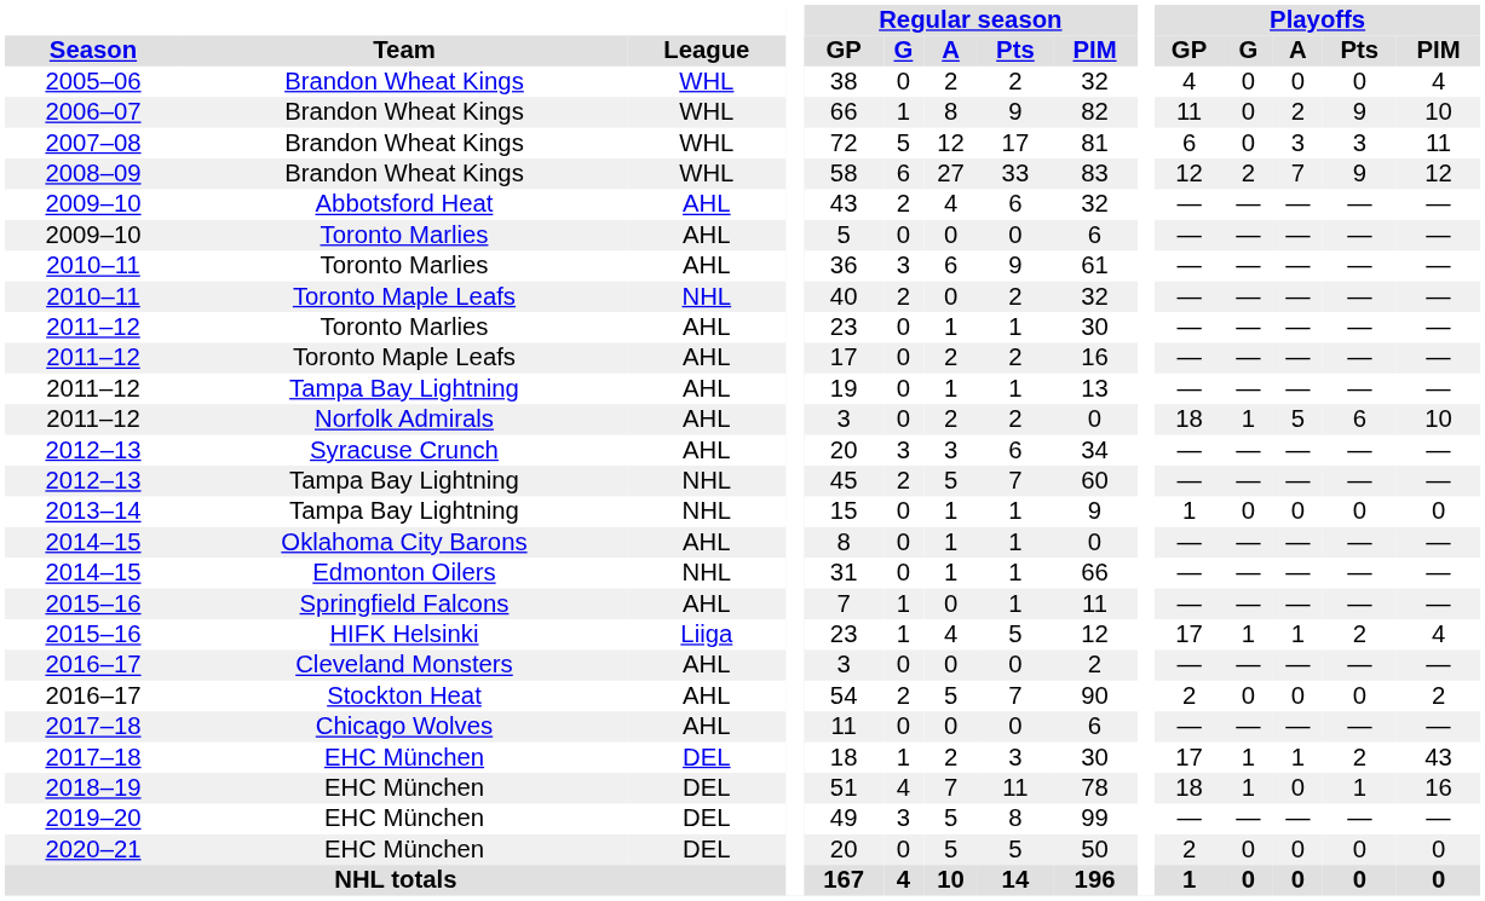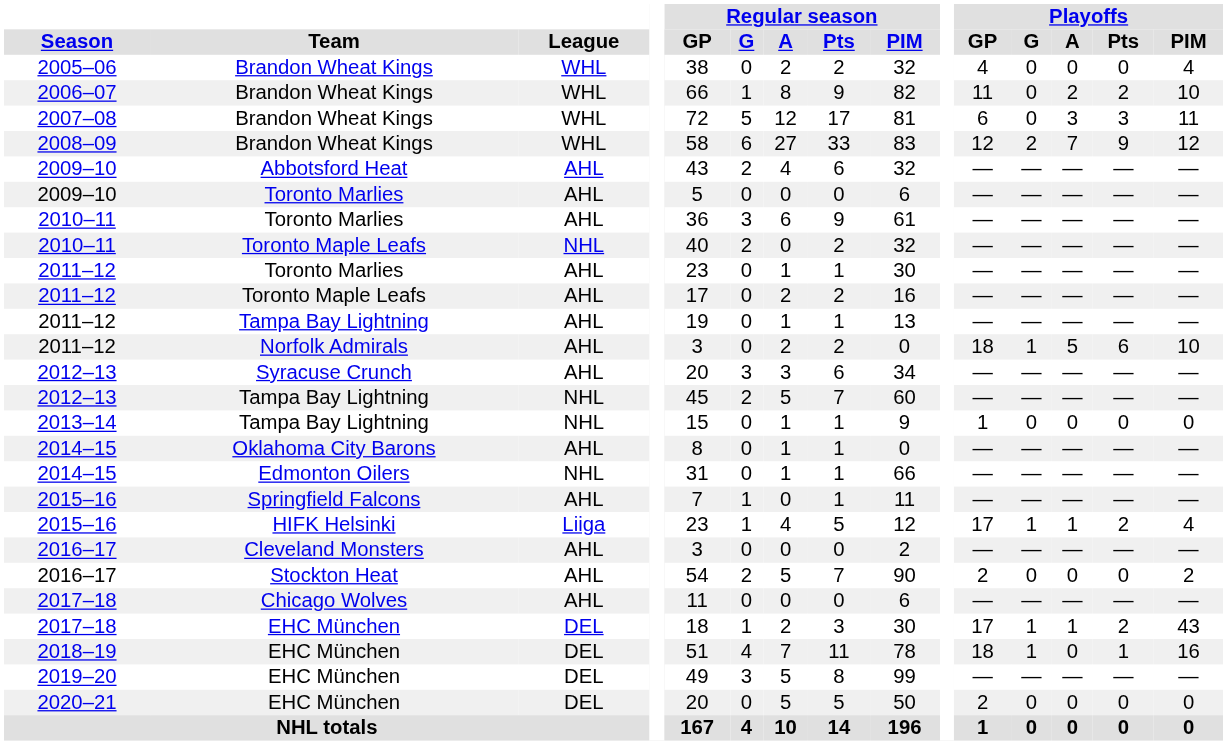 <table border="0" cellpadding="1" cellspacing="0" style="text-align:center; width:60em;">
 <tr style="background:#e0e0e0;">
 <th colspan="3" bgcolor="#ffffff"> </th>
 <th rowspan="99" bgcolor="#ffffff"> </th>
 <th colspan="5"><a href='#'>Regular season</a></th>
 <th rowspan="99" bgcolor="#ffffff"> </th>
 <th colspan="5"><a href='#'>Playoffs</a></th>
 </tr>
 <tr style="background:#e0e0e0;">
 <th><a href='#'>Season</a></th>
 <th>Team</th>
 <th>League</th>
 <th>GP</th>
 <th><a href='#'>G</a></th>
 <th><a href='#'>A</a></th>
 <th><a href='#'>Pts</a></th>
 <th><a href='#'>PIM</a></th>
 <th>GP</th>
 <th>G</th>
 <th>A</th>
 <th>Pts</th>
 <th>PIM</th>
 </tr>
 <tr>
 <td><a href='#'>2005–06</a></td>
 <td><a href='#'>Brandon Wheat Kings</a></td>
 <td><a href='#'>WHL</a></td>
 <td>38</td>
 <td>0</td>
 <td>2</td>
 <td>2</td>
 <td>32</td>
 <td>4</td>
 <td>0</td>
 <td>0</td>
 <td>0</td>
 <td>4</td>
 </tr>
 <tr style="background:#f0f0f0;">
 <td><a href='#'>2006–07</a></td>
 <td>Brandon Wheat Kings</td>
 <td>WHL</td>
 <td>66</td>
 <td>1</td>
 <td>8</td>
 <td>9</td>
 <td>82</td>
 <td>11</td>
 <td>0</td>
 <td>2</td>
-<td>9</td>
+<td>2</td>
 <td>10</td>
 </tr>
 <tr>
 <td><a href='#'>2007–08</a></td>
 <td>Brandon Wheat Kings</td>
 <td>WHL</td>
 <td>72</td>
 <td>5</td>
 <td>12</td>
 <td>17</td>
 <td>81</td>
 <td>6</td>
 <td>0</td>
 <td>3</td>
 <td>3</td>
 <td>11</td>
 </tr>
 <tr style="background:#f0f0f0;">
 <td><a href='#'>2008–09</a></td>
 <td>Brandon Wheat Kings</td>
 <td>WHL</td>
 <td>58</td>
 <td>6</td>
 <td>27</td>
 <td>33</td>
 <td>83</td>
 <td>12</td>
 <td>2</td>
 <td>7</td>
 <td>9</td>
 <td>12</td>
 </tr>
 <tr>
 <td><a href='#'>2009–10</a></td>
 <td><a href='#'>Abbotsford Heat</a></td>
 <td><a href='#'>AHL</a></td>
 <td>43</td>
 <td>2</td>
 <td>4</td>
 <td>6</td>
 <td>32</td>
 <td>—</td>
 <td>—</td>
 <td>—</td>
 <td>—</td>
 <td>—</td>
 </tr>
 <tr style="background:#f0f0f0;">
 <td>2009–10</td>
 <td><a href='#'>Toronto Marlies</a></td>
 <td>AHL</td>
 <td>5</td>
 <td>0</td>
 <td>0</td>
 <td>0</td>
 <td>6</td>
 <td>—</td>
 <td>—</td>
 <td>—</td>
 <td>—</td>
 <td>—</td>
 </tr>
 <tr>
 <td><a href='#'>2010–11</a></td>
 <td>Toronto Marlies</td>
 <td>AHL</td>
 <td>36</td>
 <td>3</td>
 <td>6</td>
 <td>9</td>
 <td>61</td>
 <td>—</td>
 <td>—</td>
 <td>—</td>
 <td>—</td>
 <td>—</td>
 </tr>
 <tr style="background:#f0f0f0;">
 <td><a href='#'>2010–11</a></td>
 <td><a href='#'>Toronto Maple Leafs</a></td>
 <td><a href='#'>NHL</a></td>
 <td>40</td>
 <td>2</td>
 <td>0</td>
 <td>2</td>
 <td>32</td>
 <td>—</td>
 <td>—</td>
 <td>—</td>
 <td>—</td>
 <td>—</td>
 </tr>
 <tr>
 <td><a href='#'>2011–12</a></td>
 <td>Toronto Marlies</td>
 <td>AHL</td>
 <td>23</td>
 <td>0</td>
 <td>1</td>
 <td>1</td>
 <td>30</td>
 <td>—</td>
 <td>—</td>
 <td>—</td>
 <td>—</td>
 <td>—</td>
 </tr>
 <tr style="background:#f0f0f0;">
 <td><a href='#'>2011–12</a></td>
 <td>Toronto Maple Leafs</td>
 <td>AHL</td>
 <td>17</td>
 <td>0</td>
 <td>2</td>
 <td>2</td>
 <td>16</td>
 <td>—</td>
 <td>—</td>
 <td>—</td>
 <td>—</td>
 <td>—</td>
 </tr>
 <tr>
 <td>2011–12</td>
 <td><a href='#'>Tampa Bay Lightning</a></td>
 <td>AHL</td>
 <td>19</td>
 <td>0</td>
 <td>1</td>
 <td>1</td>
 <td>13</td>
 <td>—</td>
 <td>—</td>
 <td>—</td>
 <td>—</td>
 <td>—</td>
 </tr>
 <tr style="background:#f0f0f0;">
 <td>2011–12</td>
 <td><a href='#'>Norfolk Admirals</a></td>
 <td>AHL</td>
 <td>3</td>
 <td>0</td>
 <td>2</td>
 <td>2</td>
 <td>0</td>
 <td>18</td>
 <td>1</td>
 <td>5</td>
 <td>6</td>
 <td>10</td>
 </tr>
 <tr>
 <td><a href='#'>2012–13</a></td>
 <td><a href='#'>Syracuse Crunch</a></td>
 <td>AHL</td>
 <td>20</td>
 <td>3</td>
 <td>3</td>
 <td>6</td>
 <td>34</td>
 <td>—</td>
 <td>—</td>
 <td>—</td>
 <td>—</td>
 <td>—</td>
 </tr>
 <tr style="background:#f0f0f0;">
 <td><a href='#'>2012–13</a></td>
 <td>Tampa Bay Lightning</td>
 <td>NHL</td>
 <td>45</td>
 <td>2</td>
 <td>5</td>
 <td>7</td>
 <td>60</td>
 <td>—</td>
 <td>—</td>
 <td>—</td>
 <td>—</td>
 <td>—</td>
 </tr>
 <tr>
 <td><a href='#'>2013–14</a></td>
 <td>Tampa Bay Lightning</td>
 <td>NHL</td>
 <td>15</td>
 <td>0</td>
 <td>1</td>
 <td>1</td>
 <td>9</td>
 <td>1</td>
 <td>0</td>
 <td>0</td>
 <td>0</td>
 <td>0</td>
 </tr>
 <tr style="background:#f0f0f0;">
 <td><a href='#'>2014–15</a></td>
 <td><a href='#'>Oklahoma City Barons</a></td>
 <td>AHL</td>
 <td>8</td>
 <td>0</td>
 <td>1</td>
 <td>1</td>
 <td>0</td>
 <td>—</td>
 <td>—</td>
 <td>—</td>
 <td>—</td>
 <td>—</td>
 </tr>
 <tr>
 <td><a href='#'>2014–15</a></td>
 <td><a href='#'>Edmonton Oilers</a></td>
 <td>NHL</td>
 <td>31</td>
 <td>0</td>
 <td>1</td>
 <td>1</td>
 <td>66</td>
 <td>—</td>
 <td>—</td>
 <td>—</td>
 <td>—</td>
 <td>—</td>
 </tr>
 <tr style="background:#f0f0f0;">
 <td><a href='#'>2015–16</a></td>
 <td><a href='#'>Springfield Falcons</a></td>
 <td>AHL</td>
 <td>7</td>
 <td>1</td>
 <td>0</td>
 <td>1</td>
 <td>11</td>
 <td>—</td>
 <td>—</td>
 <td>—</td>
 <td>—</td>
 <td>—</td>
 </tr>
 <tr>
 <td><a href='#'>2015–16</a></td>
 <td><a href='#'>HIFK Helsinki</a></td>
 <td><a href='#'>Liiga</a></td>
 <td>23</td>
 <td>1</td>
 <td>4</td>
 <td>5</td>
 <td>12</td>
 <td>17</td>
 <td>1</td>
 <td>1</td>
 <td>2</td>
 <td>4</td>
 </tr>
 <tr style="background:#f0f0f0;">
 <td><a href='#'>2016–17</a></td>
 <td><a href='#'>Cleveland Monsters</a></td>
 <td>AHL</td>
 <td>3</td>
 <td>0</td>
 <td>0</td>
 <td>0</td>
 <td>2</td>
 <td>—</td>
 <td>—</td>
 <td>—</td>
 <td>—</td>
 <td>—</td>
 </tr>
 <tr>
 <td>2016–17</td>
 <td><a href='#'>Stockton Heat</a></td>
 <td>AHL</td>
 <td>54</td>
 <td>2</td>
 <td>5</td>
 <td>7</td>
 <td>90</td>
 <td>2</td>
 <td>0</td>
 <td>0</td>
 <td>0</td>
 <td>2</td>
 </tr>
 <tr style="background:#f0f0f0;">
 <td><a href='#'>2017–18</a></td>
 <td><a href='#'>Chicago Wolves</a></td>
 <td>AHL</td>
 <td>11</td>
 <td>0</td>
 <td>0</td>
 <td>0</td>
 <td>6</td>
 <td>—</td>
 <td>—</td>
 <td>—</td>
 <td>—</td>
 <td>—</td>
 </tr>
 <tr>
 <td><a href='#'>2017–18</a></td>
 <td><a href='#'>EHC München</a></td>
 <td><a href='#'>DEL</a></td>
 <td>18</td>
 <td>1</td>
 <td>2</td>
 <td>3</td>
 <td>30</td>
 <td>17</td>
 <td>1</td>
 <td>1</td>
 <td>2</td>
 <td>43</td>
 </tr>
 <tr style="background:#f0f0f0;">
 <td><a href='#'>2018–19</a></td>
 <td>EHC München</td>
 <td>DEL</td>
 <td>51</td>
 <td>4</td>
 <td>7</td>
 <td>11</td>
 <td>78</td>
 <td>18</td>
 <td>1</td>
 <td>0</td>
 <td>1</td>
 <td>16</td>
 </tr>
 <tr>
 <td><a href='#'>2019–20</a></td>
 <td>EHC München</td>
 <td>DEL</td>
 <td>49</td>
 <td>3</td>
 <td>5</td>
 <td>8</td>
 <td>99</td>
 <td>—</td>
 <td>—</td>
 <td>—</td>
 <td>—</td>
 <td>—</td>
 </tr>
 <tr style="background:#f0f0f0;">
 <td><a href='#'>2020–21</a></td>
 <td>EHC München</td>
 <td>DEL</td>
 <td>20</td>
 <td>0</td>
 <td>5</td>
 <td>5</td>
 <td>50</td>
 <td>2</td>
 <td>0</td>
 <td>0</td>
 <td>0</td>
 <td>0</td>
 </tr>
 <tr ALIGN="center" bgcolor="#e0e0e0">
 <th colspaN="3">NHL totals</th>
 <th>167</th>
 <th>4</th>
 <th>10</th>
 <th>14</th>
 <th>196</th>
 <th>1</th>
 <th>0</th>
 <th>0</th>
 <th>0</th>
 <th>0</th>
 </tr>
 </table>
